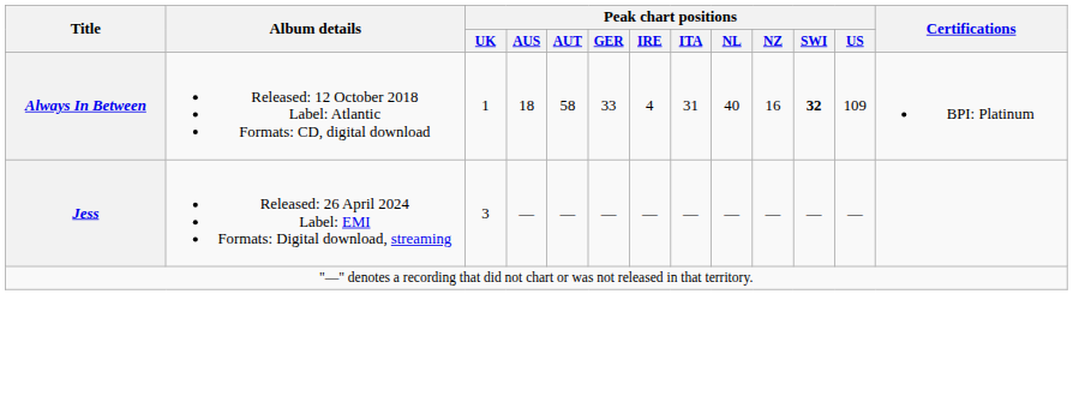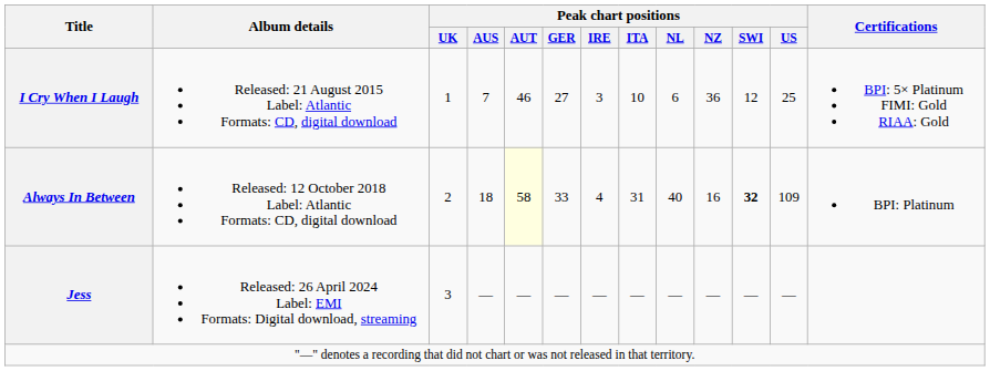 <table class="wikitable plainrowheaders" style="text-align:center;">
 <tr>
 <th scope="col" rowspan="2" style="width:10em;">Title</th>
 <th scope="col" rowspan="2" style="width:19em;">Album details</th>
 <th scope="col" colspan="10">Peak chart positions</th>
 <th scope="col" rowspan="2" style="width:12em;"><a href='#'>Certifications</a></th>
 </tr>
 <tr>
 <th scope="col" style="width:2.5em;font-size:90%;"><a href='#'>UK</a><br></th>
 <th scope="col" style="width:2.5em;font-size:90%;"><a href='#'>AUS</a><br></th>
 <th scope="col" style="width:2.5em;font-size:90%;"><a href='#'>AUT</a><br></th>
 <th scope="col" style="width:2.5em;font-size:90%;"><a href='#'>GER</a><br></th>
 <th scope="col" style="width:2.5em;font-size:90%;"><a href='#'>IRE</a><br></th>
 <th scope="col" style="width:2.5em;font-size:90%;"><a href='#'>ITA</a><br></th>
 <th scope="col" style="width:2.5em;font-size:90%;"><a href='#'>NL</a><br></th>
 <th scope="col" style="width:2.5em;font-size:90%;"><a href='#'>NZ</a><br></th>
 <th scope="col" style="width:2.5em;font-size:90%;"><a href='#'>SWI</a><br></th>
 <th scope="col" style="width:2.5em;font-size:90%;"><a href='#'>US</a><br></th>
 </tr>
 <tr>
+<th scope="row"><em><a href='#'>I Cry When I Laugh</a></em></th>
+<td><br><ul><li>Released: 21 August 2015</li><li>Label: <a href='#'>Atlantic</a></li><li>Formats: <a href='#'>CD</a>, <a href='#'>digital download</a></li></ul></td>
+<td>1</td>
+<td>7</td>
+<td>46</td>
+<td>27</td>
+<td>3</td>
+<td>10</td>
+<td>6</td>
+<td>36</td>
+<td>12</td>
+<td>25</td>
+<td><br><ul><li><a href='#'>BPI</a>: 5× Platinum</li><li>FIMI: Gold</li><li><a href='#'>RIAA</a>: Gold</li></ul></td>
+</tr>
+<tr>
 <th scope="row"><em><a href='#'>Always In Between</a></em></th>
 <td><br><ul><li>Released: 12 October 2018</li><li>Label: Atlantic</li><li>Formats: CD, digital download</li></ul></td>
-<td>1</td>
+<td>2</td>
 <td>18</td>
-<td>58</td>
+<td style="background: lightyellow;">58</td>
 <td>33</td>
 <td>4</td>
 <td>31</td>
 <td>40</td>
 <td>16</td>
 <td><strong>32</strong></td>
 <td>109</td>
 <td><br><ul><li>BPI: Platinum</li></ul></td>
 </tr>
 <tr>
 <th scope="row"><em><a href='#'>Jess</a></em></th>
 <td><br><ul><li>Released: 26 April 2024</li><li>Label: <a href='#'>EMI</a></li><li>Formats: Digital download, <a href='#'>streaming</a></li></ul></td>
 <td>3</td>
 <td>—</td>
 <td>—</td>
 <td>—</td>
 <td>—</td>
 <td>—</td>
 <td>—</td>
 <td>—</td>
 <td>—</td>
 <td>—</td>
 <td></td>
 </tr>
 <tr>
 <td colspan="13" style="font-size:90%">"—" denotes a recording that did not chart or was not released in that territory.</td>
 </tr>
 </table>
